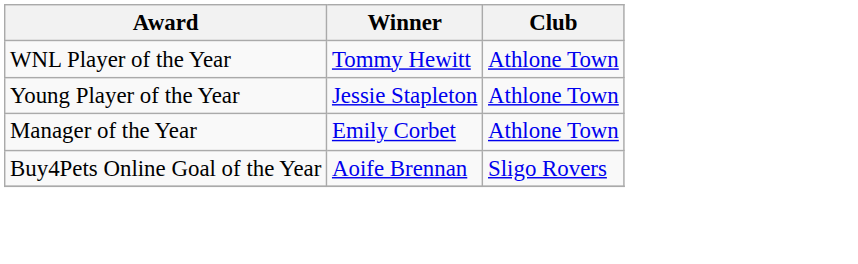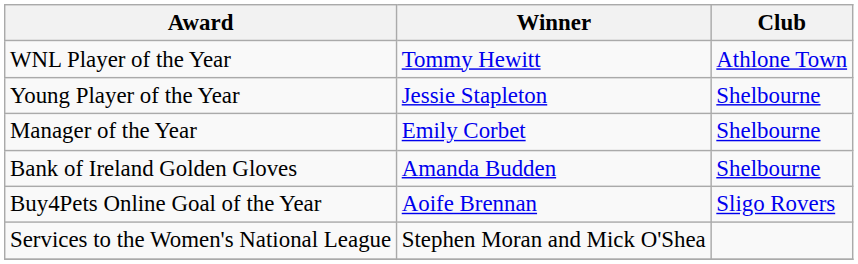 <table class="wikitable">
 <tr>
 <th>Award</th>
 <th>Winner</th>
 <th>Club</th>
 </tr>
 <tr>
 <td>WNL Player of the Year</td>
 <td><a href='#'>Tommy Hewitt</a></td>
 <td><a href='#'>Athlone Town</a></td>
 </tr>
 <tr>
 <td>Young Player of the Year</td>
 <td><a href='#'>Jessie Stapleton</a></td>
-<td><a href='#'>Athlone Town</a></td>
+<td><a href='#'>Shelbourne</a></td>
 </tr>
 <tr>
 <td>Manager of the Year</td>
 <td><a href='#'>Emily Corbet</a></td>
-<td><a href='#'>Athlone Town</a></td>
+<td><a href='#'>Shelbourne</a></td>
+</tr>
+<tr>
+<td>Bank of Ireland Golden Gloves</td>
+<td><a href='#'>Amanda Budden</a></td>
+<td><a href='#'>Shelbourne</a></td>
 </tr>
 <tr>
 <td>Buy4Pets Online Goal of the Year</td>
 <td><a href='#'>Aoife Brennan</a></td>
 <td><a href='#'>Sligo Rovers</a></td>
 </tr>
 <tr>
+<td>Services to the Women's National League</td>
+<td>Stephen Moran and Mick O'Shea</td>
+<td></td>
+</tr>
+<tr>
 </tr>
 </table>
